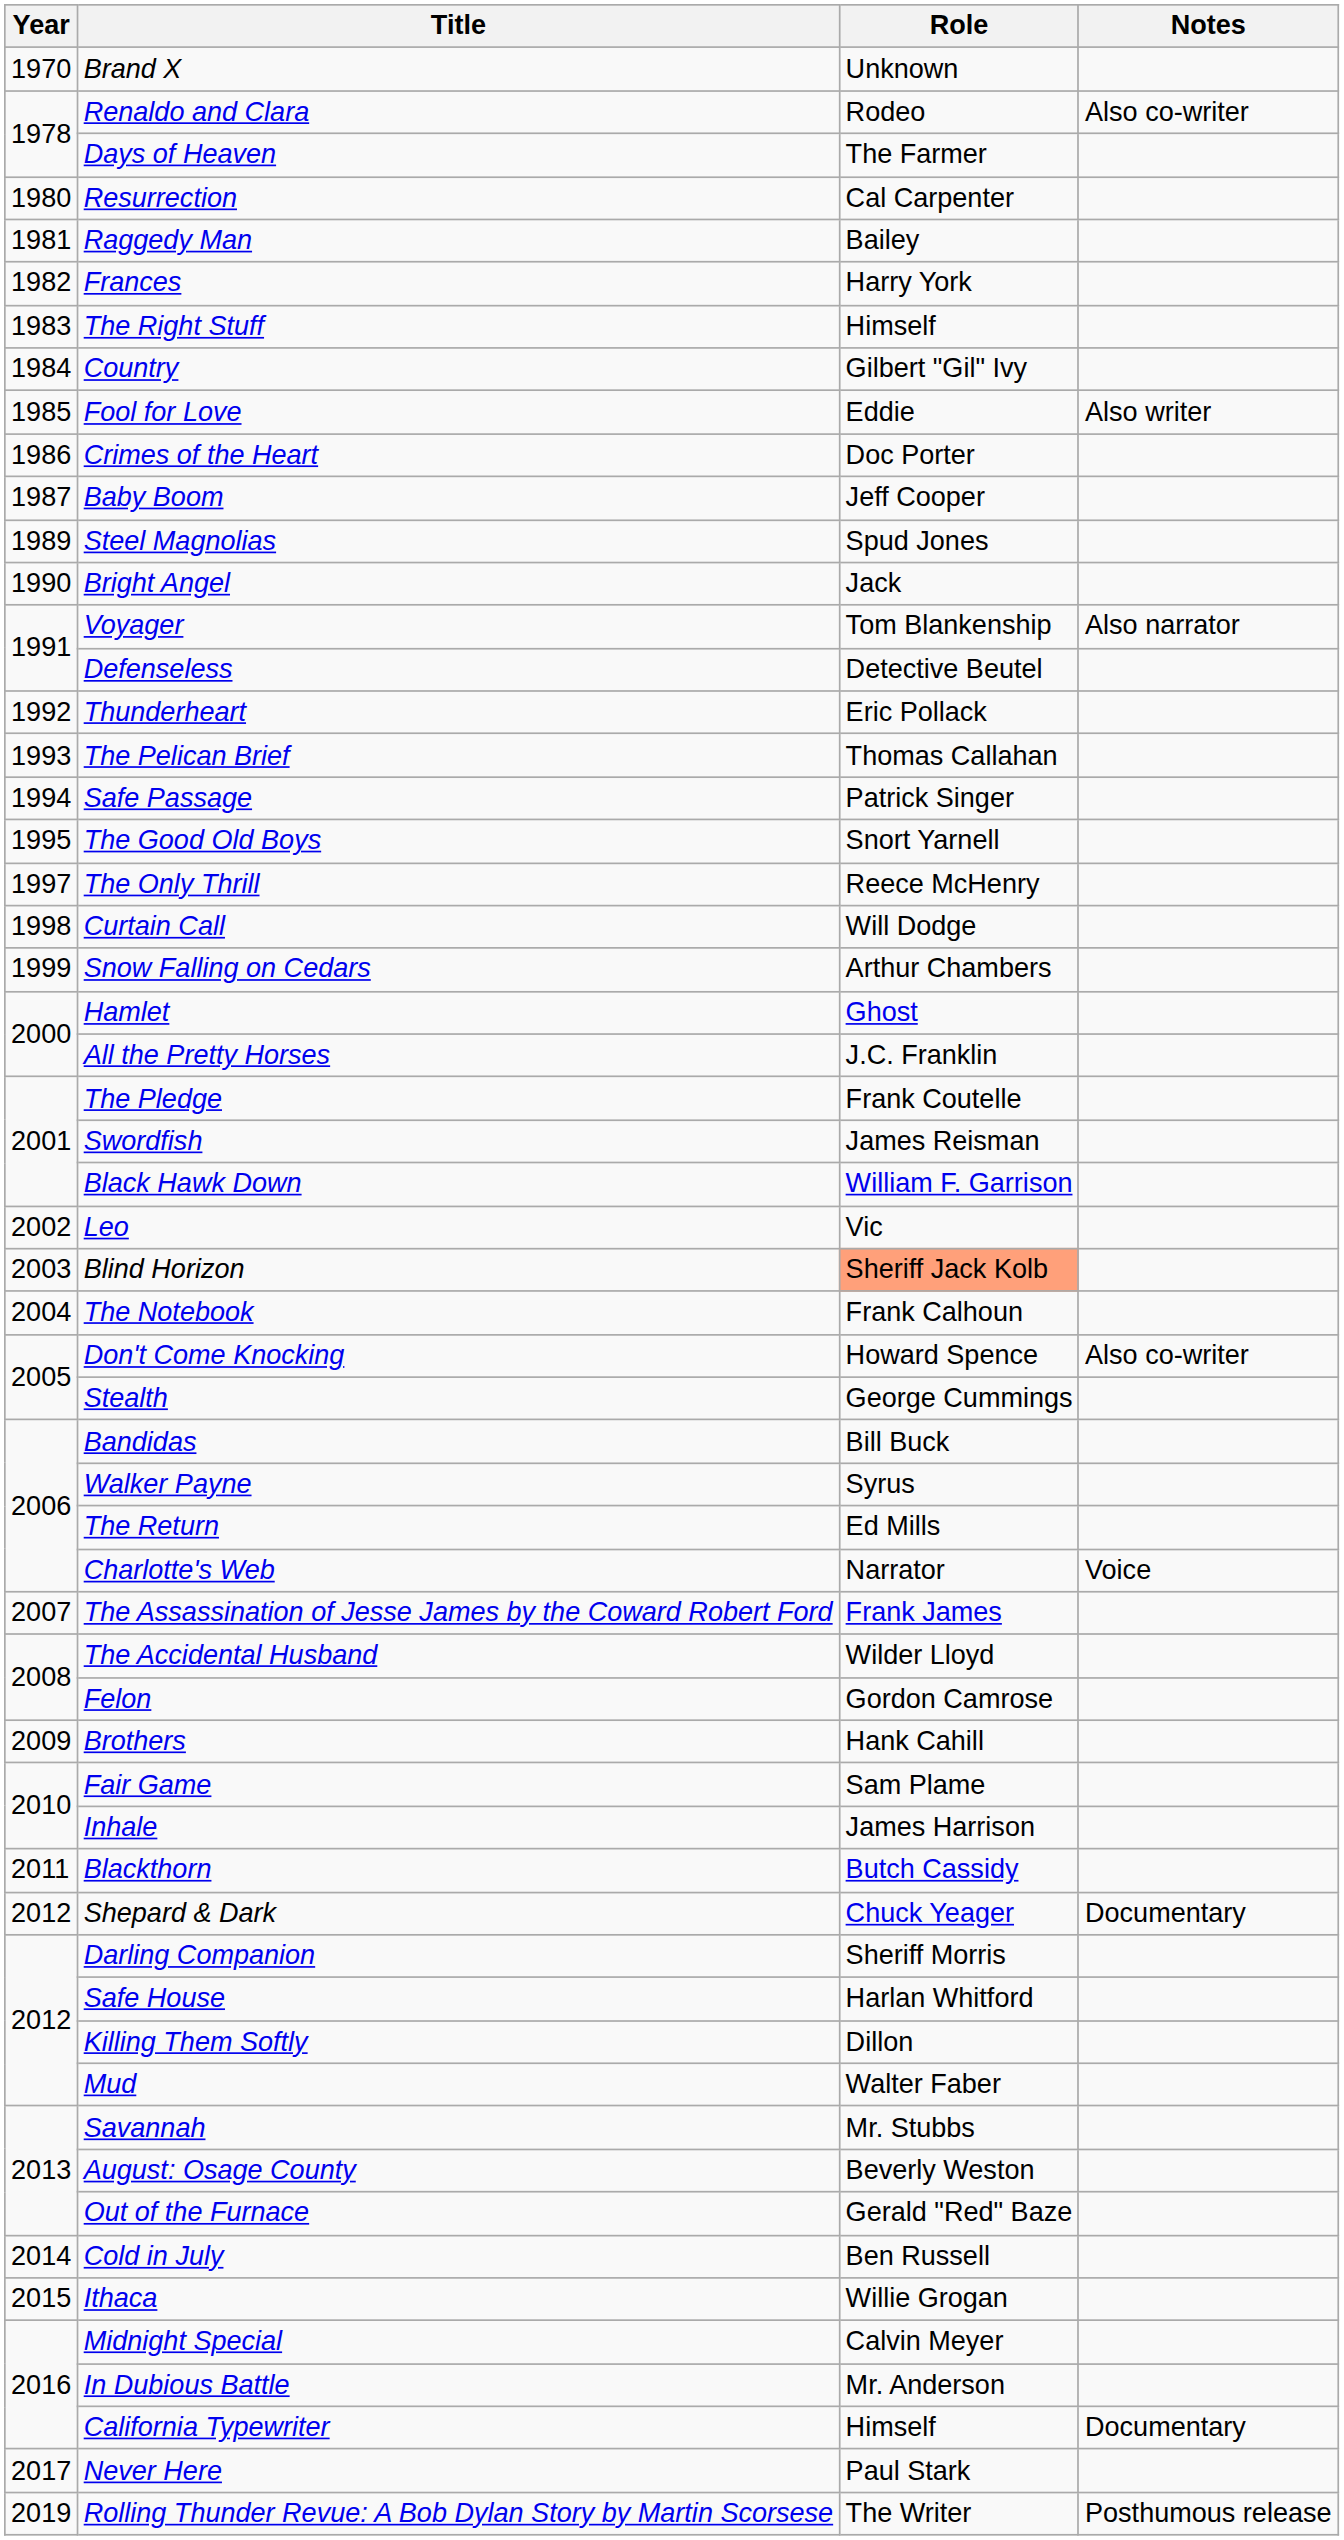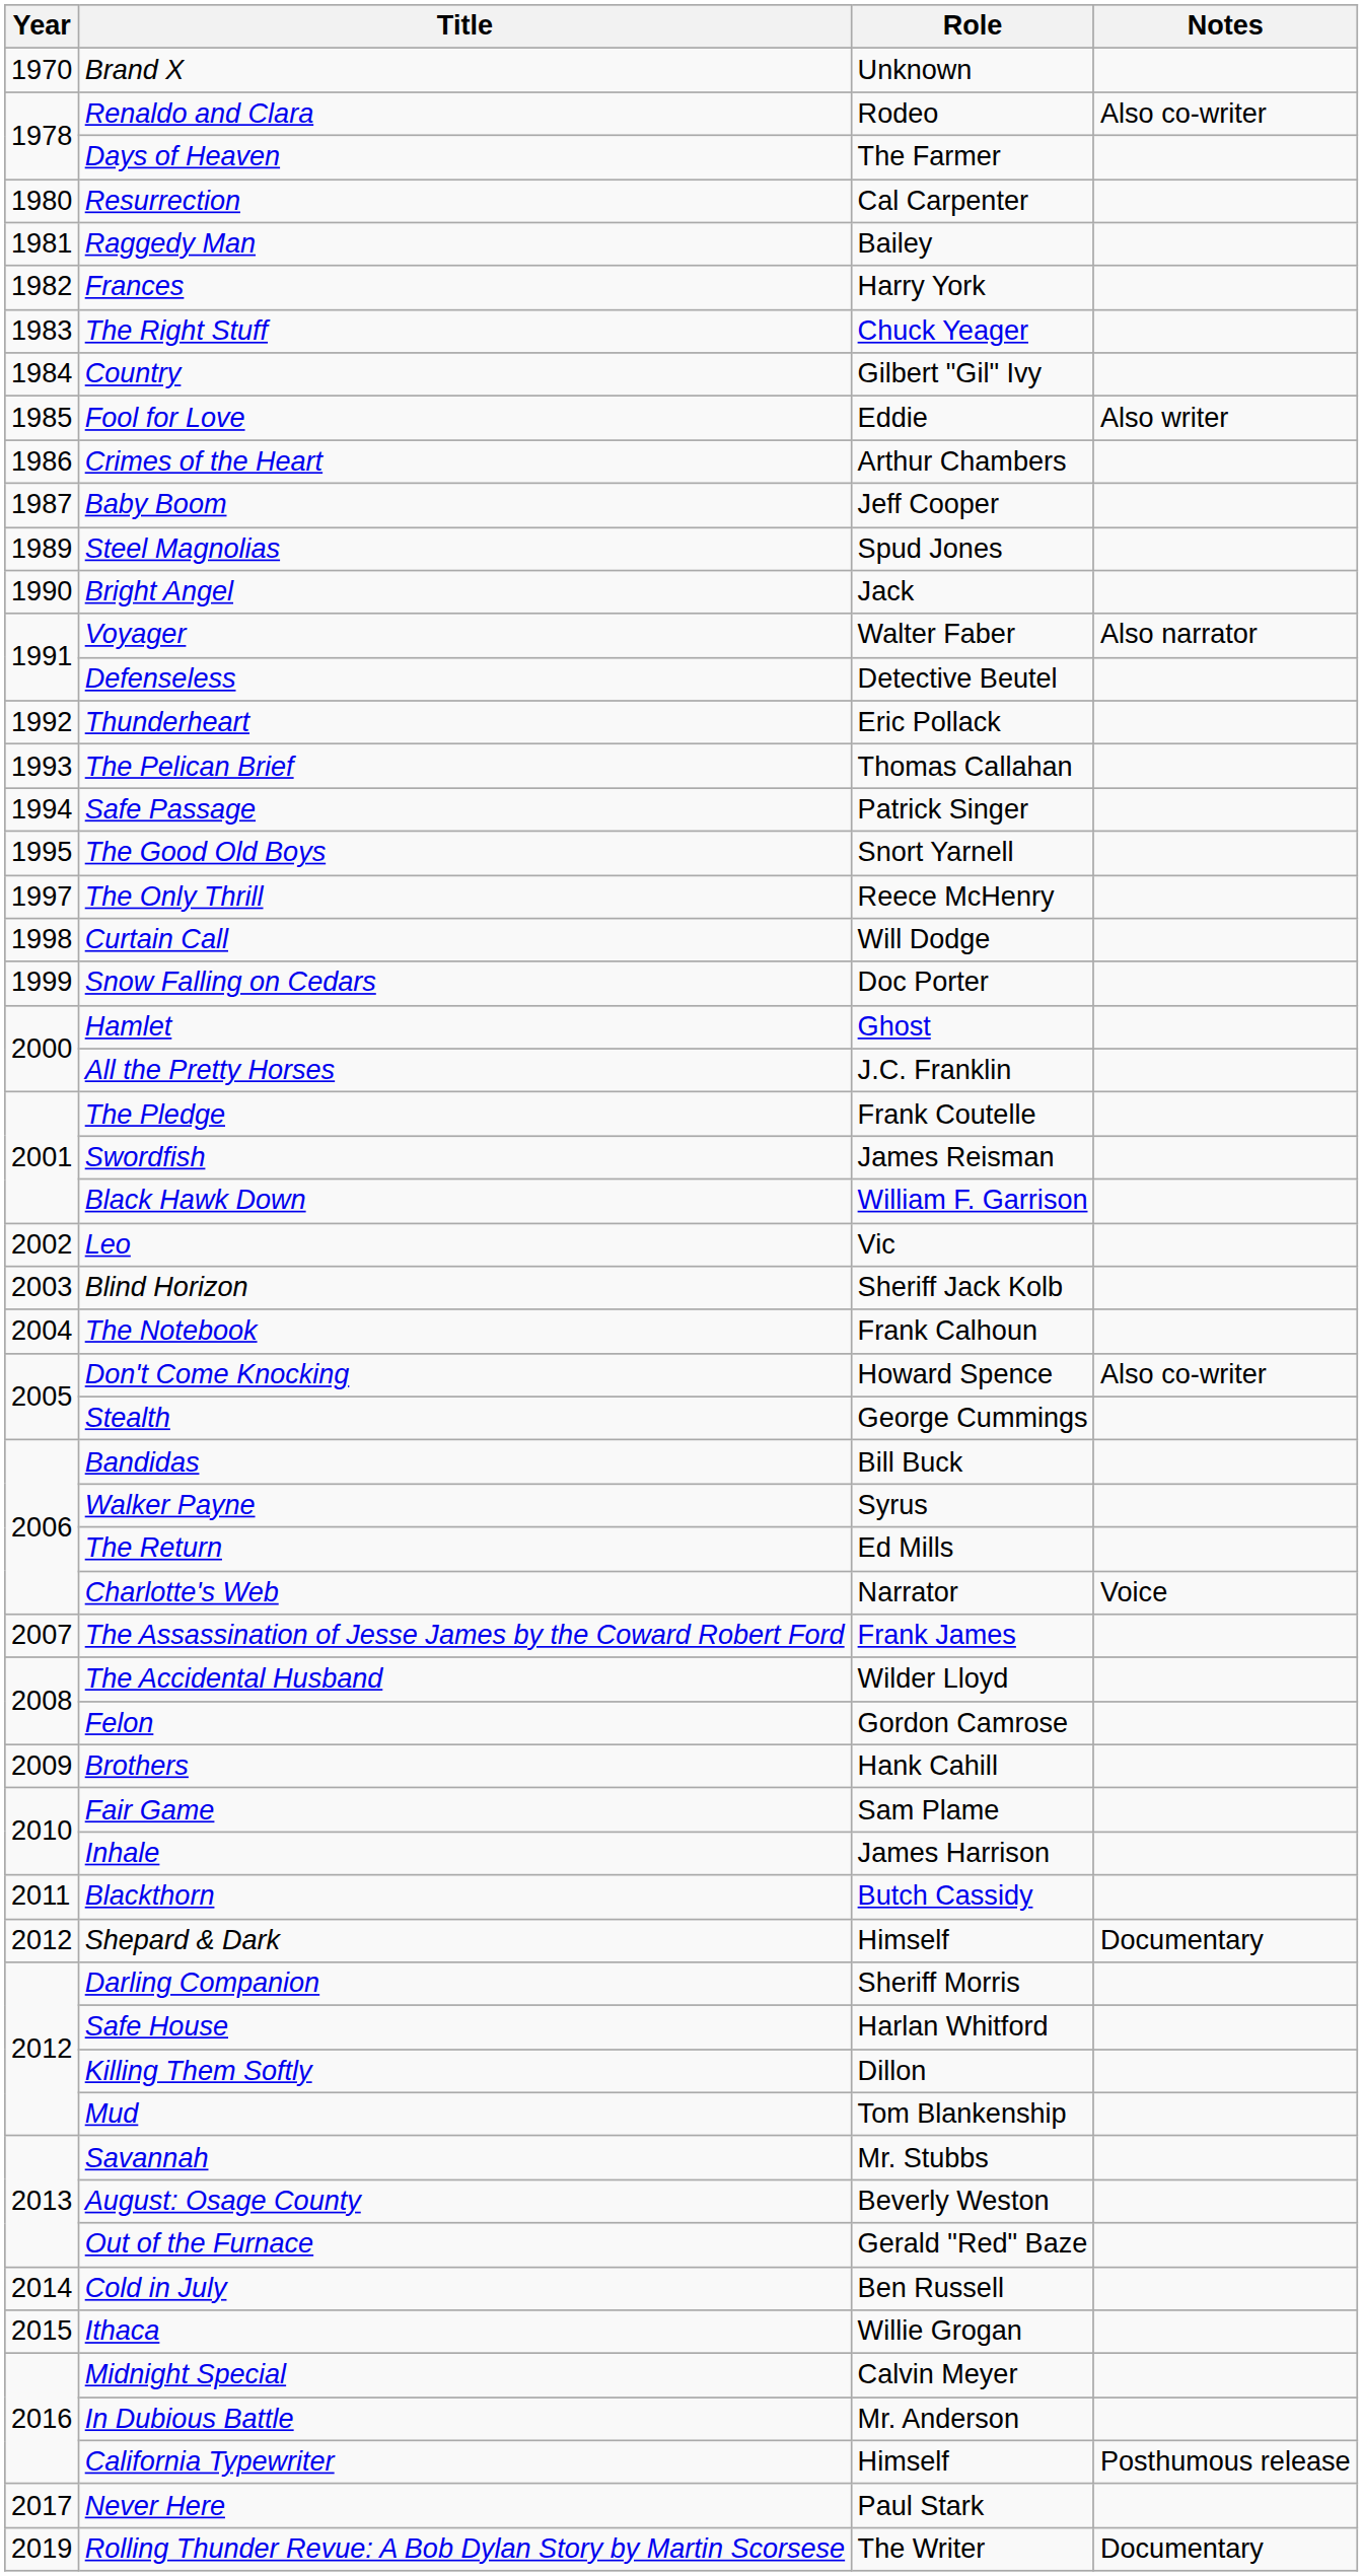 <table class="wikitable sortable">
 <tr>
 <th>Year</th>
 <th>Title</th>
 <th>Role</th>
 <th class="unsortable">Notes</th>
 </tr>
 <tr>
 <td>1970</td>
 <td><em>Brand X</em></td>
 <td>Unknown</td>
 <td></td>
 </tr>
 <tr>
 <td rowspan=2>1978</td>
 <td><em><a href='#'>Renaldo and Clara</a></em></td>
 <td>Rodeo</td>
 <td>Also co-writer</td>
 </tr>
 <tr>
 <td><em><a href='#'>Days of Heaven</a></em></td>
 <td>The Farmer</td>
 <td></td>
 </tr>
 <tr>
 <td>1980</td>
 <td><em><a href='#'>Resurrection</a></em></td>
 <td>Cal Carpenter</td>
 <td></td>
 </tr>
 <tr>
 <td>1981</td>
 <td><em><a href='#'>Raggedy Man</a></em></td>
 <td>Bailey</td>
 <td></td>
 </tr>
 <tr>
 <td>1982</td>
 <td><em><a href='#'>Frances</a></em></td>
 <td>Harry York</td>
 <td></td>
 </tr>
 <tr>
 <td>1983</td>
 <td><em><a href='#'>The Right Stuff</a></em></td>
-<td>Himself</td>
+<td><a href='#'>Chuck Yeager</a></td>
 <td></td>
 </tr>
 <tr>
 <td>1984</td>
 <td><em><a href='#'>Country</a></em></td>
 <td>Gilbert "Gil" Ivy</td>
 <td></td>
 </tr>
 <tr>
 <td>1985</td>
 <td><em><a href='#'>Fool for Love</a></em></td>
 <td>Eddie</td>
 <td>Also writer</td>
 </tr>
 <tr>
 <td>1986</td>
 <td><em><a href='#'>Crimes of the Heart</a></em></td>
-<td>Doc Porter</td>
+<td>Arthur Chambers</td>
 <td></td>
 </tr>
 <tr>
 <td>1987</td>
 <td><em><a href='#'>Baby Boom</a></em></td>
 <td>Jeff Cooper</td>
 <td></td>
 </tr>
 <tr>
 <td>1989</td>
 <td><em><a href='#'>Steel Magnolias</a></em></td>
 <td>Spud Jones</td>
 <td></td>
 </tr>
 <tr>
 <td>1990</td>
 <td><em><a href='#'>Bright Angel</a></em></td>
 <td>Jack</td>
 <td></td>
 </tr>
 <tr>
 <td rowspan=2>1991</td>
 <td><em><a href='#'>Voyager</a></em></td>
-<td>Tom Blankenship</td>
+<td>Walter Faber</td>
 <td>Also narrator</td>
 </tr>
 <tr>
 <td><em><a href='#'>Defenseless</a></em></td>
 <td>Detective Beutel</td>
 <td></td>
 </tr>
 <tr>
 <td>1992</td>
 <td><em><a href='#'>Thunderheart</a></em></td>
 <td>Eric Pollack</td>
 <td></td>
 </tr>
 <tr>
 <td>1993</td>
 <td><em><a href='#'>The Pelican Brief</a></em></td>
 <td>Thomas Callahan</td>
 <td></td>
 </tr>
 <tr>
 <td>1994</td>
 <td><em><a href='#'>Safe Passage</a></em></td>
 <td>Patrick Singer</td>
 <td></td>
 </tr>
 <tr>
 <td>1995</td>
 <td><em><a href='#'>The Good Old Boys</a></em></td>
 <td>Snort Yarnell</td>
 <td></td>
 </tr>
 <tr>
 <td>1997</td>
 <td><em><a href='#'>The Only Thrill</a></em></td>
 <td>Reece McHenry</td>
 <td></td>
 </tr>
 <tr>
 <td>1998</td>
 <td><em><a href='#'>Curtain Call</a></em></td>
 <td>Will Dodge</td>
 <td></td>
 </tr>
 <tr>
 <td>1999</td>
 <td><em><a href='#'>Snow Falling on Cedars</a></em></td>
-<td>Arthur Chambers</td>
+<td>Doc Porter</td>
 <td></td>
 </tr>
 <tr>
 <td rowspan=2>2000</td>
 <td><em><a href='#'>Hamlet</a></em></td>
 <td><a href='#'>Ghost</a></td>
 <td></td>
 </tr>
 <tr>
 <td><em><a href='#'>All the Pretty Horses</a></em></td>
 <td>J.C. Franklin</td>
 <td></td>
 </tr>
 <tr>
 <td rowspan=3>2001</td>
 <td><em><a href='#'>The Pledge</a></em></td>
 <td>Frank Coutelle</td>
 <td></td>
 </tr>
 <tr>
 <td><em><a href='#'>Swordfish</a></em></td>
 <td>James Reisman</td>
 <td></td>
 </tr>
 <tr>
 <td><em><a href='#'>Black Hawk Down</a></em></td>
 <td><a href='#'>William F. Garrison</a></td>
 <td></td>
 </tr>
 <tr>
 <td>2002</td>
 <td><em><a href='#'>Leo</a></em></td>
 <td>Vic</td>
 <td></td>
 </tr>
 <tr>
 <td>2003</td>
 <td><em>Blind Horizon</em></td>
-<td style="background: lightsalmon;">Sheriff Jack Kolb</td>
+<td>Sheriff Jack Kolb</td>
 <td></td>
 </tr>
 <tr>
 <td>2004</td>
 <td><em><a href='#'>The Notebook</a></em></td>
 <td>Frank Calhoun</td>
 <td></td>
 </tr>
 <tr>
 <td rowspan=2>2005</td>
 <td><em><a href='#'>Don't Come Knocking</a></em></td>
 <td>Howard Spence</td>
 <td>Also co-writer</td>
 </tr>
 <tr>
 <td><em><a href='#'>Stealth</a></em></td>
 <td>George Cummings</td>
 <td></td>
 </tr>
 <tr>
 <td rowspan=4>2006</td>
 <td><em><a href='#'>Bandidas</a></em></td>
 <td>Bill Buck</td>
 <td></td>
 </tr>
 <tr>
 <td><em><a href='#'>Walker Payne</a></em></td>
 <td>Syrus</td>
 <td></td>
 </tr>
 <tr>
 <td><em><a href='#'>The Return</a></em></td>
 <td>Ed Mills</td>
 <td></td>
 </tr>
 <tr>
 <td><em><a href='#'>Charlotte's Web</a></em></td>
 <td>Narrator</td>
 <td>Voice</td>
 </tr>
 <tr>
 <td>2007</td>
 <td><em><a href='#'>The Assassination of Jesse James by the Coward Robert Ford</a></em></td>
 <td><a href='#'>Frank James</a></td>
 <td></td>
 </tr>
 <tr>
 <td rowspan=2>2008</td>
 <td><em><a href='#'>The Accidental Husband</a></em></td>
 <td>Wilder Lloyd</td>
 <td></td>
 </tr>
 <tr>
 <td><em><a href='#'>Felon</a></em></td>
 <td>Gordon Camrose</td>
 <td></td>
 </tr>
 <tr>
 <td>2009</td>
 <td><em><a href='#'>Brothers</a></em></td>
 <td>Hank Cahill</td>
 <td></td>
 </tr>
 <tr>
 <td rowspan=2>2010</td>
 <td><em><a href='#'>Fair Game</a></em></td>
 <td>Sam Plame</td>
 <td></td>
 </tr>
 <tr>
 <td><em><a href='#'>Inhale</a></em></td>
 <td>James Harrison</td>
 <td></td>
 </tr>
 <tr>
 <td>2011</td>
 <td><em><a href='#'>Blackthorn</a></em></td>
 <td><a href='#'>Butch Cassidy</a></td>
 <td></td>
 </tr>
 <tr>
 <td>2012</td>
 <td><em>Shepard & Dark</em></td>
-<td><a href='#'>Chuck Yeager</a></td>
+<td>Himself</td>
 <td>Documentary</td>
 </tr>
 <tr>
 <td rowspan=4>2012</td>
 <td><em><a href='#'>Darling Companion</a></em></td>
 <td>Sheriff Morris</td>
 <td></td>
 </tr>
 <tr>
 <td><em><a href='#'>Safe House</a></em></td>
 <td>Harlan Whitford</td>
 <td></td>
 </tr>
 <tr>
 <td><em><a href='#'>Killing Them Softly</a></em></td>
 <td>Dillon</td>
 <td></td>
 </tr>
 <tr>
 <td><em><a href='#'>Mud</a></em></td>
-<td>Walter Faber</td>
+<td>Tom Blankenship</td>
 <td></td>
 </tr>
 <tr>
 <td rowspan=3>2013</td>
 <td><em><a href='#'>Savannah</a></em></td>
 <td>Mr. Stubbs</td>
 <td></td>
 </tr>
 <tr>
 <td><em><a href='#'>August: Osage County</a></em></td>
 <td>Beverly Weston</td>
 <td></td>
 </tr>
 <tr>
 <td><em><a href='#'>Out of the Furnace</a></em></td>
 <td>Gerald "Red" Baze</td>
 <td></td>
 </tr>
 <tr>
 <td>2014</td>
 <td><em><a href='#'>Cold in July</a></em></td>
 <td>Ben Russell</td>
 <td></td>
 </tr>
 <tr>
 <td>2015</td>
 <td><em><a href='#'>Ithaca</a></em></td>
 <td>Willie Grogan</td>
 <td></td>
 </tr>
 <tr>
 <td rowspan=3>2016</td>
 <td><em><a href='#'>Midnight Special</a></em></td>
 <td>Calvin Meyer</td>
 <td></td>
 </tr>
 <tr>
 <td><em><a href='#'>In Dubious Battle</a></em></td>
 <td>Mr. Anderson</td>
 <td></td>
 </tr>
 <tr>
 <td><em><a href='#'>California Typewriter</a></em></td>
 <td>Himself</td>
-<td>Documentary</td>
+<td>Posthumous release</td>
 </tr>
 <tr>
 <td>2017</td>
 <td><em><a href='#'>Never Here</a></em></td>
 <td>Paul Stark</td>
 <td></td>
 </tr>
 <tr>
 <td>2019</td>
 <td><em><a href='#'>Rolling Thunder Revue: A Bob Dylan Story by Martin Scorsese</a></em></td>
 <td>The Writer</td>
-<td>Posthumous release</td>
+<td>Documentary</td>
 </tr>
 </table>
